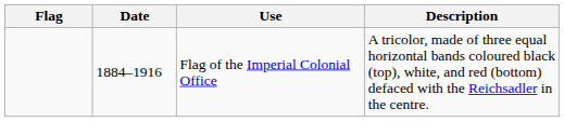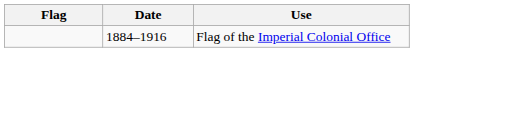 <table class="wikitable">
 <tr>
 <th style="width:110px;">Flag</th>
 <th style="width:100px;">Date</th>
 <th style="width:250px;">Use</th>
-<th style="width:250px;">Description</th>
 </tr>
 <tr>
 <td></td>
 <td>1884–1916</td>
 <td>Flag of the <a href='#'>Imperial Colonial Office</a></td>
-<td>A tricolor, made of three equal horizontal bands coloured black (top), white, and red (bottom) defaced with the <a href='#'>Reichsadler</a> in the centre.</td>
 </tr>
 </table>
